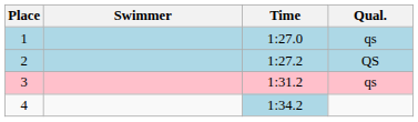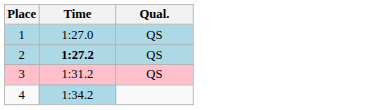 <table class=wikitable style="text-align:center">
 <tr>
 <th>Place</th>
-<th width=220>Swimmer</th>
 <th width=90>Time</th>
 <th width=90>Qual.</th>
 </tr>
 <tr bgcolor=lightblue>
 <td>1</td>
-<td align=left></td>
 <td>1:27.0</td>
-<td>qs</td>
+<td>QS</td>
 </tr>
 <tr bgcolor=lightblue>
 <td>2</td>
-<td align=left></td>
-<td>1:27.2</td>
+<td><strong>1:27.2</strong></td>
 <td>QS</td>
 </tr>
 <tr bgcolor=pink>
 <td>3</td>
-<td align=left></td>
 <td>1:31.2</td>
-<td>qs</td>
+<td>QS</td>
 </tr>
 <tr>
 <td>4</td>
-<td align=left></td>
 <td style="background: lightblue;">1:34.2</td>
 <td></td>
 </tr>
 </table>
